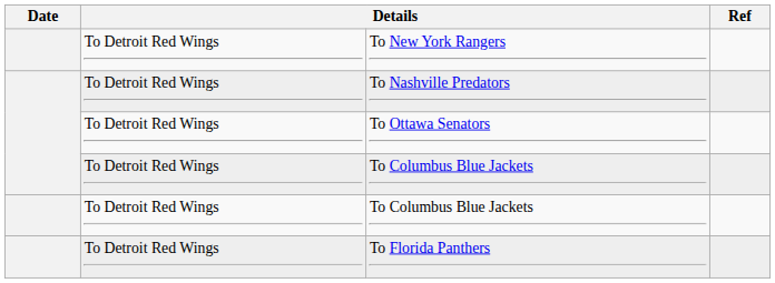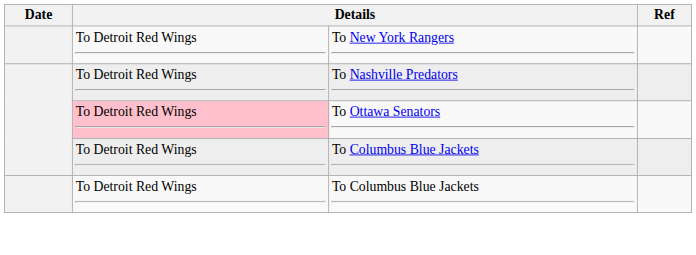 <table class="wikitable plainrowheaders" style="width: 50em;">
 <tr>
 <th scope="col">Date</th>
 <th scope="col" colspan="2">Details</th>
 <th scope="col">Ref</th>
 </tr>
 <tr>
 <th scope="row"></th>
 <td valign="top">To Detroit Red Wings <hr> </td>
 <td valign="top">To <a href='#'>New York Rangers</a> <hr> </td>
 <td></td>
 </tr>
 <tr bgcolor="#eeeeee">
 <th scope="row" rowspan=3></th>
 <td valign="top">To Detroit Red Wings <hr> </td>
 <td valign="top">To <a href='#'>Nashville Predators</a> <hr> </td>
 <td></td>
 </tr>
 <tr>
-<td valign="top">To Detroit Red Wings <hr> </td>
+<td valign="top" style="background: pink;">To Detroit Red Wings <hr> </td>
 <td valign="top">To <a href='#'>Ottawa Senators</a> <hr> </td>
 <td></td>
 </tr>
 <tr bgcolor="#eeeeee">
 <td valign="top">To Detroit Red Wings <hr> </td>
 <td valign="top">To <a href='#'>Columbus Blue Jackets</a> <hr> </td>
 <td></td>
 </tr>
 <tr>
 <th scope="row"></th>
 <td valign="top">To Detroit Red Wings <hr> </td>
 <td valign="top">To Columbus Blue Jackets <hr> </td>
 <td></td>
 </tr>
-<tr bgcolor="#eeeeee">
-<th scope="row"></th>
-<td valign="top">To Detroit Red Wings <hr> </td>
-<td valign="top">To <a href='#'>Florida Panthers</a> <hr> </td>
-<td></td>
-</tr>
 </table>
